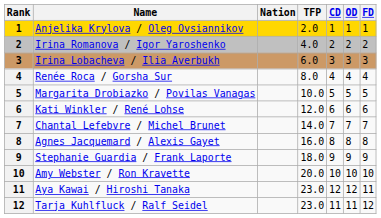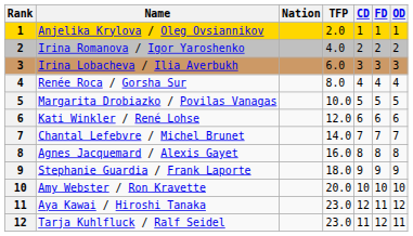 <table class="wikitable sortable">
 <tr>
 <th>Rank</th>
 <th>Name</th>
 <th>Nation</th>
 <th>TFP</th>
 <th><a href='#'>CD</a></th>
+<th><a href='#'>FD</a></th>
 <th><a href='#'>OD</a></th>
-<th><a href='#'>FD</a></th>
 </tr>
 <tr bgcolor="gold">
 <td align="center"><strong>1</strong></td>
 <td><a href='#'>Anjelika Krylova</a> / <a href='#'>Oleg Ovsiannikov</a></td>
 <td></td>
 <td>2.0</td>
 <td>1</td>
 <td>1</td>
 <td>1</td>
 </tr>
 <tr bgcolor="silver">
 <td align="center"><strong>2</strong></td>
 <td><a href='#'>Irina Romanova</a> / <a href='#'>Igor Yaroshenko</a></td>
 <td></td>
 <td>4.0</td>
 <td>2</td>
 <td>2</td>
 <td>2</td>
 </tr>
 <tr bgcolor="cc9966">
 <td align="center"><strong>3</strong></td>
 <td><a href='#'>Irina Lobacheva</a> / <a href='#'>Ilia Averbukh</a></td>
 <td></td>
 <td>6.0</td>
 <td>3</td>
 <td>3</td>
 <td>3</td>
 </tr>
 <tr>
 <th>4</th>
 <td><a href='#'>Renée Roca</a> / <a href='#'>Gorsha Sur</a></td>
 <td></td>
 <td>8.0</td>
 <td>4</td>
 <td>4</td>
 <td>4</td>
 </tr>
 <tr>
 <th>5</th>
 <td><a href='#'>Margarita Drobiazko</a> / <a href='#'>Povilas Vanagas</a></td>
 <td></td>
 <td>10.0</td>
 <td>5</td>
 <td>5</td>
 <td>5</td>
 </tr>
 <tr>
 <th>6</th>
 <td><a href='#'>Kati Winkler</a> / <a href='#'>René Lohse</a></td>
 <td></td>
 <td>12.0</td>
 <td>6</td>
 <td>6</td>
 <td>6</td>
 </tr>
 <tr>
 <th>7</th>
 <td><a href='#'>Chantal Lefebvre</a> / <a href='#'>Michel Brunet</a></td>
 <td></td>
 <td>14.0</td>
 <td>7</td>
 <td>7</td>
 <td>7</td>
 </tr>
 <tr>
 <th>8</th>
 <td><a href='#'>Agnes Jacquemard</a> / <a href='#'>Alexis Gayet</a></td>
 <td></td>
 <td>16.0</td>
 <td>8</td>
 <td>8</td>
 <td>8</td>
 </tr>
 <tr>
 <th>9</th>
 <td><a href='#'>Stephanie Guardia</a> / <a href='#'>Frank Laporte</a></td>
 <td></td>
 <td>18.0</td>
 <td>9</td>
 <td>9</td>
 <td>9</td>
 </tr>
 <tr>
 <th>10</th>
 <td><a href='#'>Amy Webster</a> / <a href='#'>Ron Kravette</a></td>
 <td></td>
 <td>20.0</td>
 <td>10</td>
 <td>10</td>
 <td>10</td>
 </tr>
 <tr>
 <th>11</th>
 <td><a href='#'>Aya Kawai</a> / <a href='#'>Hiroshi Tanaka</a></td>
 <td></td>
 <td>23.0</td>
 <td>12</td>
+<td>11</td>
 <td>12</td>
-<td>11</td>
 </tr>
 <tr>
 <th>12</th>
 <td><a href='#'>Tarja Kuhlfluck</a> / <a href='#'>Ralf Seidel</a></td>
 <td></td>
 <td>23.0</td>
 <td>11</td>
+<td>12</td>
 <td>11</td>
-<td>12</td>
 </tr>
 </table>
